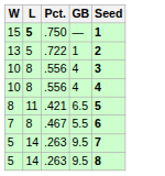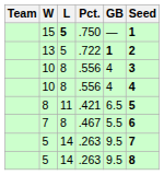 <table class=wikitable>
 <tr>
+<th>Team</th>
 <th>W</th>
 <th>L</th>
 <th>Pct.</th>
 <th>GB</th>
 <th>Seed</th>
 </tr>
 <tr bgcolor=ccffcc>
+<td></td>
 <td>15</td>
 <td><strong>5</strong></td>
 <td>.750</td>
 <td>—</td>
 <td><strong>1</strong></td>
 </tr>
 <tr bgcolor=ccffcc>
+<td></td>
 <td>13</td>
 <td>5</td>
 <td>.722</td>
-<td>1</td>
+<td><strong>1</strong></td>
 <td><strong>2</strong></td>
 </tr>
 <tr bgcolor=ccffcc>
+<td></td>
 <td>10</td>
 <td>8</td>
 <td>.556</td>
 <td>4</td>
 <td><strong>3</strong></td>
 </tr>
 <tr bgcolor=ccffcc>
+<td></td>
 <td>10</td>
 <td>8</td>
 <td>.556</td>
 <td>4</td>
 <td><strong>4</strong></td>
 </tr>
 <tr bgcolor=ccffcc>
+<td></td>
 <td>8</td>
 <td>11</td>
 <td>.421</td>
 <td>6.5</td>
 <td><strong>5</strong></td>
 </tr>
 <tr bgcolor=ccffcc>
+<td></td>
 <td>7</td>
 <td>8</td>
 <td>.467</td>
 <td>5.5</td>
 <td><strong>6</strong></td>
 </tr>
 <tr bgcolor=ccffcc>
+<td></td>
 <td>5</td>
 <td>14</td>
 <td>.263</td>
 <td>9.5</td>
 <td><strong>7</strong></td>
 </tr>
 <tr bgcolor=ccffcc>
+<td></td>
 <td>5</td>
 <td>14</td>
 <td>.263</td>
 <td>9.5</td>
 <td><strong>8</strong></td>
 </tr>
 </table>
